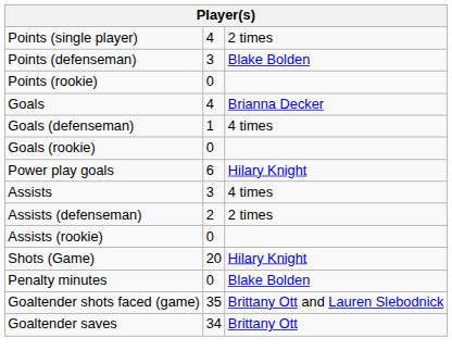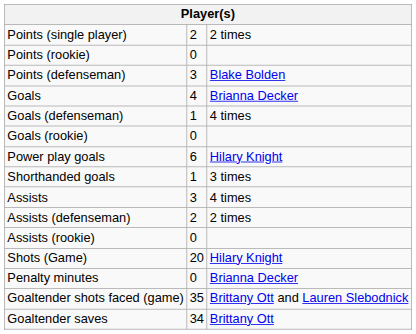 <table class="wikitable">
 <tr>
 <th bgcolor="#DDDDFF" colspan="3" align="left">Player(s)</th>
 </tr>
 <tr>
 <td>Points (single player)</td>
-<td>4</td>
+<td>2</td>
 <td>2 times</td>
+</tr>
+<tr>
+<td>Points (rookie)</td>
+<td>0</td>
+<td></td>
 </tr>
 <tr>
 <td>Points (defenseman)</td>
 <td>3</td>
 <td><a href='#'>Blake Bolden</a></td>
-</tr>
-<tr>
-<td>Points (rookie)</td>
-<td>0</td>
-<td></td>
 </tr>
 <tr>
 <td>Goals</td>
 <td>4</td>
 <td><a href='#'>Brianna Decker</a></td>
 </tr>
 <tr>
 <td>Goals (defenseman)</td>
 <td>1</td>
 <td>4 times</td>
 </tr>
 <tr>
 <td>Goals (rookie)</td>
 <td>0</td>
 <td></td>
 </tr>
 <tr>
 <td>Power play goals</td>
 <td>6</td>
 <td><a href='#'>Hilary Knight</a></td>
+</tr>
+<tr>
+<td>Shorthanded goals</td>
+<td>1</td>
+<td>3 times</td>
 </tr>
 <tr>
 <td>Assists</td>
 <td>3</td>
 <td>4 times</td>
 </tr>
 <tr>
 <td>Assists (defenseman)</td>
 <td>2</td>
 <td>2 times</td>
 </tr>
 <tr>
 <td>Assists (rookie)</td>
 <td>0</td>
 <td></td>
 </tr>
 <tr>
 <td>Shots (Game)</td>
 <td>20</td>
 <td><a href='#'>Hilary Knight</a></td>
 </tr>
 <tr>
 <td>Penalty minutes</td>
 <td>0</td>
-<td><a href='#'>Blake Bolden</a></td>
+<td><a href='#'>Brianna Decker</a></td>
 </tr>
 <tr>
 <td>Goaltender shots faced (game)</td>
 <td>35</td>
 <td><a href='#'>Brittany Ott</a> and <a href='#'>Lauren Slebodnick</a></td>
 </tr>
 <tr>
 <td>Goaltender saves</td>
 <td>34</td>
 <td><a href='#'>Brittany Ott</a></td>
 </tr>
 </table>
